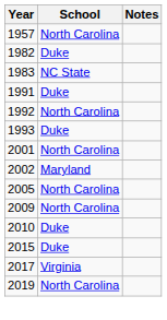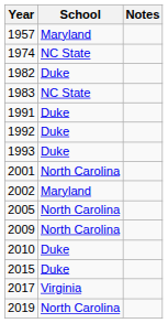 <table class="wikitable">
 <tr>
 <th>Year</th>
 <th>School</th>
 <th>Notes</th>
 </tr>
 <tr>
 <td>1957</td>
-<td><a href='#'>North Carolina</a></td>
+<td><a href='#'>Maryland</a></td>
+<td></td>
+</tr>
+<tr>
+<td>1974</td>
+<td><a href='#'>NC State</a></td>
 <td></td>
 </tr>
 <tr>
 <td>1982</td>
 <td><a href='#'>Duke</a></td>
 <td></td>
 </tr>
 <tr>
 <td>1983</td>
 <td><a href='#'>NC State</a></td>
 <td></td>
 </tr>
 <tr>
 <td>1991</td>
 <td><a href='#'>Duke</a></td>
 <td></td>
 </tr>
 <tr>
 <td>1992</td>
-<td><a href='#'>North Carolina</a></td>
+<td><a href='#'>Duke</a></td>
 <td></td>
 </tr>
 <tr>
 <td>1993</td>
 <td><a href='#'>Duke</a></td>
 <td></td>
 </tr>
 <tr>
 <td>2001</td>
 <td><a href='#'>North Carolina</a></td>
 <td></td>
 </tr>
 <tr>
 <td>2002</td>
 <td><a href='#'>Maryland</a></td>
 <td></td>
 </tr>
 <tr>
 <td>2005</td>
 <td><a href='#'>North Carolina</a></td>
 <td></td>
 </tr>
 <tr>
 <td>2009</td>
 <td><a href='#'>North Carolina</a></td>
 <td></td>
 </tr>
 <tr>
 <td>2010</td>
 <td><a href='#'>Duke</a></td>
 <td></td>
 </tr>
 <tr>
 <td>2015</td>
 <td><a href='#'>Duke</a></td>
 <td></td>
 </tr>
 <tr>
 <td>2017</td>
 <td><a href='#'>Virginia</a></td>
 <td></td>
 </tr>
 <tr>
 <td>2019</td>
 <td><a href='#'>North Carolina</a></td>
 <td></td>
 </tr>
 </table>
